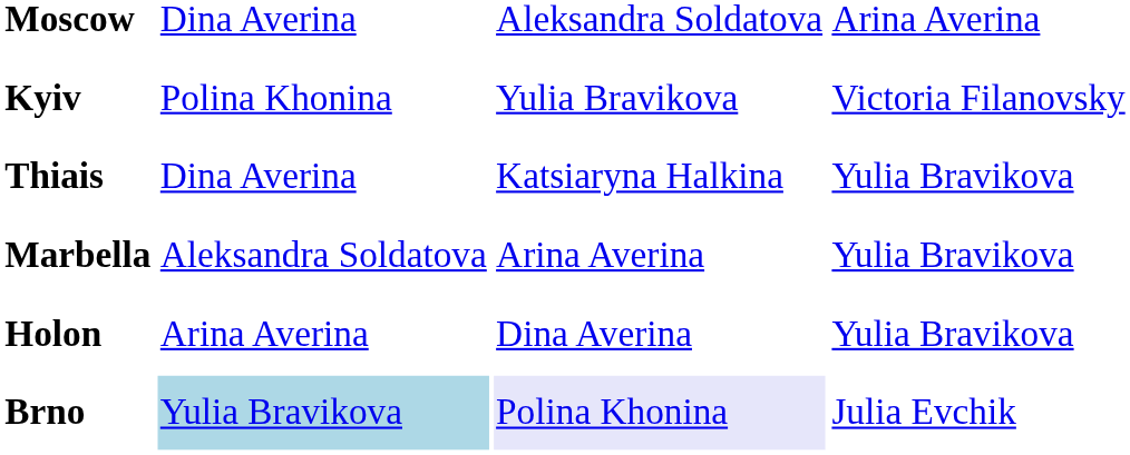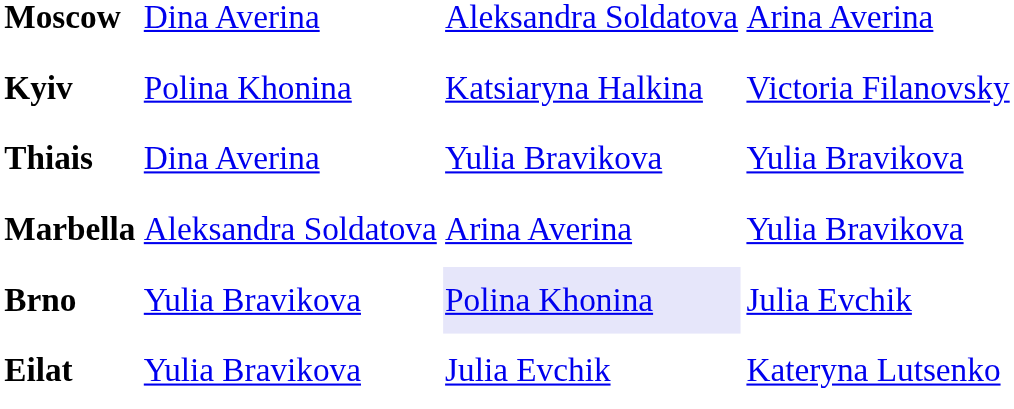 <table>
 <tr>
 <th scope=row style="text-align:left">Moscow</th>
 <td style="height:30px;"> <a href='#'>Dina Averina</a></td>
 <td style="height:30px;"> <a href='#'>Aleksandra Soldatova</a></td>
 <td style="height:30px;"> <a href='#'>Arina Averina</a></td>
 </tr>
 <tr>
 <th scope=row style="text-align:left">Kyiv</th>
 <td style="height:30px;"> <a href='#'>Polina Khonina</a></td>
-<td style="height:30px;"> <a href='#'>Yulia Bravikova</a></td>
+<td style="height:30px;"> <a href='#'>Katsiaryna Halkina</a></td>
 <td style="height:30px;"> <a href='#'>Victoria Filanovsky</a></td>
 </tr>
 <tr>
 <th scope=row style="text-align:left">Thiais</th>
 <td style="height:30px;"> <a href='#'>Dina Averina</a></td>
-<td style="height:30px;"> <a href='#'>Katsiaryna Halkina</a></td>
+<td style="height:30px;"> <a href='#'>Yulia Bravikova</a></td>
 <td style="height:30px;"> <a href='#'>Yulia Bravikova</a></td>
 </tr>
 <tr>
 <th scope=row style="text-align:left">Marbella</th>
 <td style="height:30px;"> <a href='#'>Aleksandra Soldatova</a></td>
 <td style="height:30px;"> <a href='#'>Arina Averina</a></td>
 <td style="height:30px;"> <a href='#'>Yulia Bravikova</a></td>
 </tr>
 <tr>
-<th scope=row style="text-align:left">Holon</th>
-<td style="height:30px;"> <a href='#'>Arina Averina</a></td>
-<td style="height:30px;"> <a href='#'>Dina Averina</a></td>
+<th scope=row style="text-align:left">Brno</th>
 <td style="height:30px;"> <a href='#'>Yulia Bravikova</a></td>
-</tr>
-<tr>
-<th scope=row style="text-align:left">Brno</th>
-<td style="background: lightblue; height:30px;"> <a href='#'>Yulia Bravikova</a></td>
 <td style="background: lavender; height:30px;"> <a href='#'>Polina Khonina</a></td>
 <td style="height:30px;"> <a href='#'>Julia Evchik</a></td>
 </tr>
 <tr>
+<th scope=row style="text-align:left">Eilat</th>
+<td style="height:30px;"> <a href='#'>Yulia Bravikova</a></td>
+<td style="height:30px;"> <a href='#'>Julia Evchik</a></td>
+<td style="height:30px;"> <a href='#'>Kateryna Lutsenko</a></td>
+</tr>
+<tr>
 </tr>
 </table>
